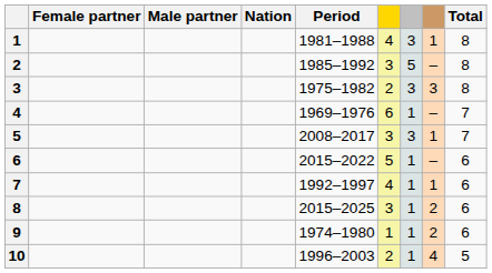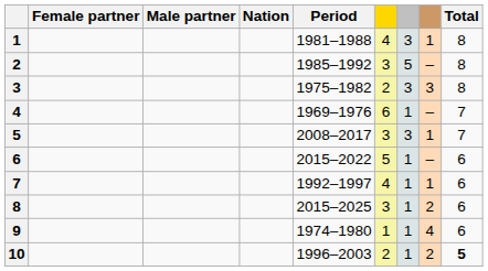 <table class="wikitable sortable" style="text-align:center">
 <tr>
 <th scope="col"></th>
 <th scope="col">Female partner</th>
 <th scope="col">Male partner</th>
 <th scope="col">Nation</th>
 <th scope="col" class="unsortable">Period</th>
 <th scope="col" style="width:1em; background-color:gold"></th>
 <th scope="col" style="width:1em;background-color:silver"></th>
 <th scope="col" style="width:1em;background-color:#CC9966"></th>
 <th scope="col">Total</th>
 </tr>
 <tr>
 <th scope="row">1</th>
 <td align="left"></td>
 <td align="left"></td>
 <td align="left"></td>
 <td>1981–1988</td>
 <td bgcolor="#F7F6A8">4</td>
 <td bgcolor="#DCE5E5">3</td>
 <td bgcolor="#FFDAB9">1</td>
 <td>8</td>
 </tr>
 <tr>
 <th scope="row">2</th>
 <td align="left"></td>
 <td align="left"></td>
 <td align="left" data-sort-value="Soviet Union"><br></td>
 <td>1985–1992</td>
 <td bgcolor="#F7F6A8">3</td>
 <td bgcolor="#DCE5E5">5</td>
 <td bgcolor="#FFDAB9">–</td>
 <td>8</td>
 </tr>
 <tr>
 <th scope="row">3</th>
 <td align="left"></td>
 <td align="left"></td>
 <td align="left"></td>
 <td>1975–1982</td>
 <td bgcolor="#F7F6A8">2</td>
 <td bgcolor="#DCE5E5">3</td>
 <td bgcolor="#FFDAB9">3</td>
 <td>8</td>
 </tr>
 <tr>
 <th scope="row">4</th>
 <td align="left"></td>
 <td align="left"></td>
 <td align="left"></td>
 <td>1969–1976</td>
 <td bgcolor="#F7F6A8">6</td>
 <td bgcolor="#DCE5E5">1</td>
 <td bgcolor="#FFDAB9">–</td>
 <td>7</td>
 </tr>
 <tr>
 <th scope="row">5</th>
 <td align="left"></td>
 <td align="left"></td>
 <td align="left"></td>
 <td>2008–2017</td>
 <td bgcolor="#F7F6A8">3</td>
 <td bgcolor="#DCE5E5">3</td>
 <td bgcolor="#FFDAB9">1</td>
 <td>7</td>
 </tr>
 <tr>
 <th scope="row">6</th>
 <td align="left"></td>
 <td align="left"></td>
 <td align="left"></td>
 <td>2015–2022</td>
 <td bgcolor="#F7F6A8">5</td>
 <td bgcolor="#DCE5E5">1</td>
 <td bgcolor="#FFDAB9">–</td>
 <td>6</td>
 </tr>
 <tr>
 <th scope="row">7</th>
 <td align="left"></td>
 <td align="left"></td>
 <td align="left" data-sort-value="Russia"><br></td>
 <td>1992–1997</td>
 <td bgcolor="#F7F6A8">4</td>
 <td bgcolor="#DCE5E5">1</td>
 <td bgcolor="#FFDAB9">1</td>
 <td>6</td>
 </tr>
 <tr>
 <th scope="row">8</th>
 <td align="left"></td>
 <td align="left"></td>
 <td align="left"></td>
 <td>2015–2025</td>
 <td bgcolor="#F7F6A8">3</td>
 <td bgcolor="#DCE5E5">1</td>
 <td bgcolor="#FFDAB9">2</td>
 <td>6</td>
 </tr>
 <tr>
 <th scope="row">9</th>
 <td align="left"></td>
 <td align="left"></td>
 <td align="left"></td>
 <td>1974–1980</td>
 <td bgcolor="#F7F6A8">1</td>
 <td bgcolor="#DCE5E5">1</td>
-<td bgcolor="#FFDAB9">2</td>
+<td bgcolor="#FFDAB9">4</td>
 <td>6</td>
 </tr>
 <tr>
 <th scope="row">10</th>
 <td align="left"></td>
 <td align="left"></td>
 <td align="left"></td>
 <td>1996–2003</td>
 <td bgcolor="#F7F6A8">2</td>
 <td bgcolor="#DCE5E5">1</td>
-<td bgcolor="#FFDAB9">4</td>
-<td>5</td>
+<td bgcolor="#FFDAB9">2</td>
+<td><strong>5</strong></td>
 </tr>
 </table>
